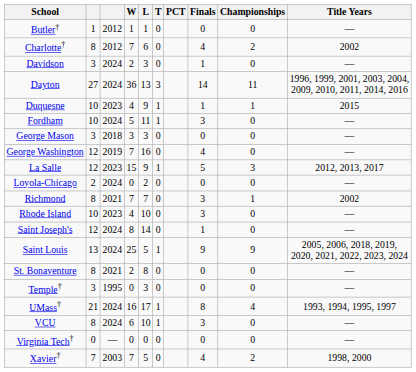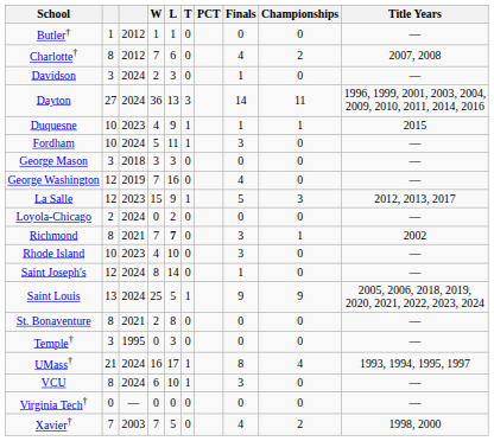 <table class="wikitable sortable" style="text-align:center">
 <tr>
 <th>School</th>
 <th></th>
 <th></th>
 <th>W</th>
 <th>L</th>
 <th>T</th>
 <th>PCT</th>
 <th>Finals</th>
 <th>Championships</th>
 <th>Title Years</th>
 </tr>
 <tr>
 <td><a href='#'>Butler</a><sup>†</sup></td>
 <td>1</td>
 <td>2012</td>
 <td>1</td>
 <td>1</td>
 <td>0</td>
 <td></td>
 <td>0</td>
 <td>0</td>
 <td>—</td>
 </tr>
 <tr>
 <td><a href='#'>Charlotte</a><sup>†</sup></td>
 <td>8</td>
 <td>2012</td>
 <td>7</td>
 <td>6</td>
 <td>0</td>
 <td></td>
 <td>4</td>
 <td>2</td>
-<td>2002</td>
+<td>2007, 2008</td>
 </tr>
 <tr>
 <td><a href='#'>Davidson</a></td>
 <td>3</td>
 <td>2024</td>
 <td>2</td>
 <td>3</td>
 <td>0</td>
 <td></td>
 <td>1</td>
 <td>0</td>
 <td>—</td>
 </tr>
 <tr>
 <td><a href='#'>Dayton</a></td>
 <td>27</td>
 <td>2024</td>
 <td>36</td>
 <td>13</td>
 <td>3</td>
 <td></td>
 <td>14</td>
 <td>11</td>
 <td>1996, 1999, 2001, 2003, 2004,<br>2009, 2010, 2011, 2014, 2016</td>
 </tr>
 <tr>
 <td><a href='#'>Duquesne</a></td>
 <td>10</td>
 <td>2023</td>
 <td>4</td>
 <td>9</td>
 <td>1</td>
 <td></td>
 <td>1</td>
 <td>1</td>
 <td>2015</td>
 </tr>
 <tr>
 <td><a href='#'>Fordham</a></td>
 <td>10</td>
 <td>2024</td>
 <td>5</td>
 <td>11</td>
 <td>1</td>
 <td></td>
 <td>3</td>
 <td>0</td>
 <td>—</td>
 </tr>
 <tr>
 <td><a href='#'>George Mason</a></td>
 <td>3</td>
 <td>2018</td>
 <td>3</td>
 <td>3</td>
 <td>0</td>
 <td></td>
 <td>0</td>
 <td>0</td>
 <td>—</td>
 </tr>
 <tr>
 <td><a href='#'>George Washington</a></td>
 <td>12</td>
 <td>2019</td>
 <td>7</td>
 <td>16</td>
 <td>0</td>
 <td></td>
 <td>4</td>
 <td>0</td>
 <td>—</td>
 </tr>
 <tr>
 <td><a href='#'>La Salle</a></td>
 <td>12</td>
 <td>2023</td>
 <td>15</td>
 <td>9</td>
 <td>1</td>
 <td></td>
 <td>5</td>
 <td>3</td>
 <td>2012, 2013, 2017</td>
 </tr>
 <tr>
 <td><a href='#'>Loyola-Chicago</a></td>
 <td>2</td>
 <td>2024</td>
 <td>0</td>
 <td>2</td>
 <td>0</td>
 <td></td>
 <td>0</td>
 <td>0</td>
 <td>—</td>
 </tr>
 <tr>
 <td><a href='#'>Richmond</a></td>
 <td>8</td>
 <td>2021</td>
 <td>7</td>
-<td>7</td>
+<td><strong>7</strong></td>
 <td>0</td>
 <td></td>
 <td>3</td>
 <td>1</td>
 <td>2002</td>
 </tr>
 <tr>
 <td><a href='#'>Rhode Island</a></td>
 <td>10</td>
 <td>2023</td>
 <td>4</td>
 <td>10</td>
 <td>0</td>
 <td></td>
 <td>3</td>
 <td>0</td>
 <td>—</td>
 </tr>
 <tr>
 <td><a href='#'>Saint Joseph's</a></td>
 <td>12</td>
 <td>2024</td>
 <td>8</td>
 <td>14</td>
 <td>0</td>
 <td></td>
 <td>1</td>
 <td>0</td>
 <td>—</td>
 </tr>
 <tr>
 <td><a href='#'>Saint Louis</a></td>
 <td>13</td>
 <td>2024</td>
 <td>25</td>
 <td>5</td>
 <td>1</td>
 <td></td>
 <td>9</td>
 <td>9</td>
 <td>2005, 2006, 2018, 2019,<br>2020, 2021, 2022, 2023, 2024</td>
 </tr>
 <tr>
 <td><a href='#'>St. Bonaventure</a></td>
 <td>8</td>
 <td>2021</td>
 <td>2</td>
 <td>8</td>
 <td>0</td>
 <td></td>
 <td>0</td>
 <td>0</td>
 <td>—</td>
 </tr>
 <tr>
 <td><a href='#'>Temple</a><sup>†</sup></td>
 <td>3</td>
 <td>1995</td>
 <td>0</td>
 <td>3</td>
 <td>0</td>
 <td></td>
 <td>0</td>
 <td>0</td>
 <td>—</td>
 </tr>
 <tr>
 <td><a href='#'>UMass</a><sup>†</sup></td>
 <td>21</td>
 <td>2024</td>
 <td>16</td>
 <td>17</td>
 <td>1</td>
 <td></td>
 <td>8</td>
 <td>4</td>
 <td>1993, 1994, 1995, 1997</td>
 </tr>
 <tr>
 <td><a href='#'>VCU</a></td>
 <td>8</td>
 <td>2024</td>
 <td>6</td>
 <td>10</td>
 <td>1</td>
 <td></td>
 <td>3</td>
 <td>0</td>
 <td>—</td>
 </tr>
 <tr>
 <td><a href='#'>Virginia Tech</a><sup>†</sup></td>
 <td>0</td>
 <td>—</td>
 <td>0</td>
 <td>0</td>
 <td>0</td>
 <td></td>
 <td>0</td>
 <td>0</td>
 <td>—</td>
 </tr>
 <tr>
 <td><a href='#'>Xavier</a><sup>†</sup></td>
 <td>7</td>
 <td>2003</td>
 <td>7</td>
 <td>5</td>
 <td>0</td>
 <td></td>
 <td>4</td>
 <td>2</td>
 <td>1998, 2000</td>
 </tr>
 </table>
